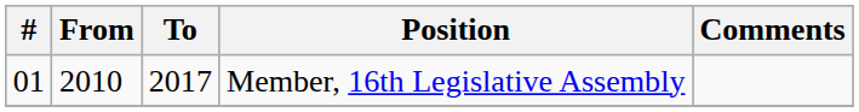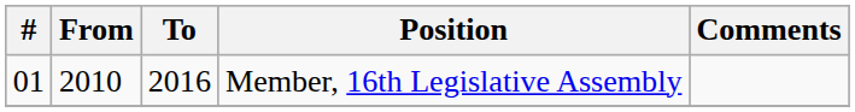 <table class="wikitable  sortable">
 <tr>
 <th>#</th>
 <th>From</th>
 <th>To</th>
 <th>Position</th>
 <th>Comments</th>
 </tr>
 <tr>
 <td>01</td>
 <td>2010</td>
-<td>2017</td>
+<td>2016</td>
 <td>Member, <a href='#'>16th Legislative Assembly</a></td>
 <td></td>
 </tr>
 <tr>
 </tr>
 </table>
